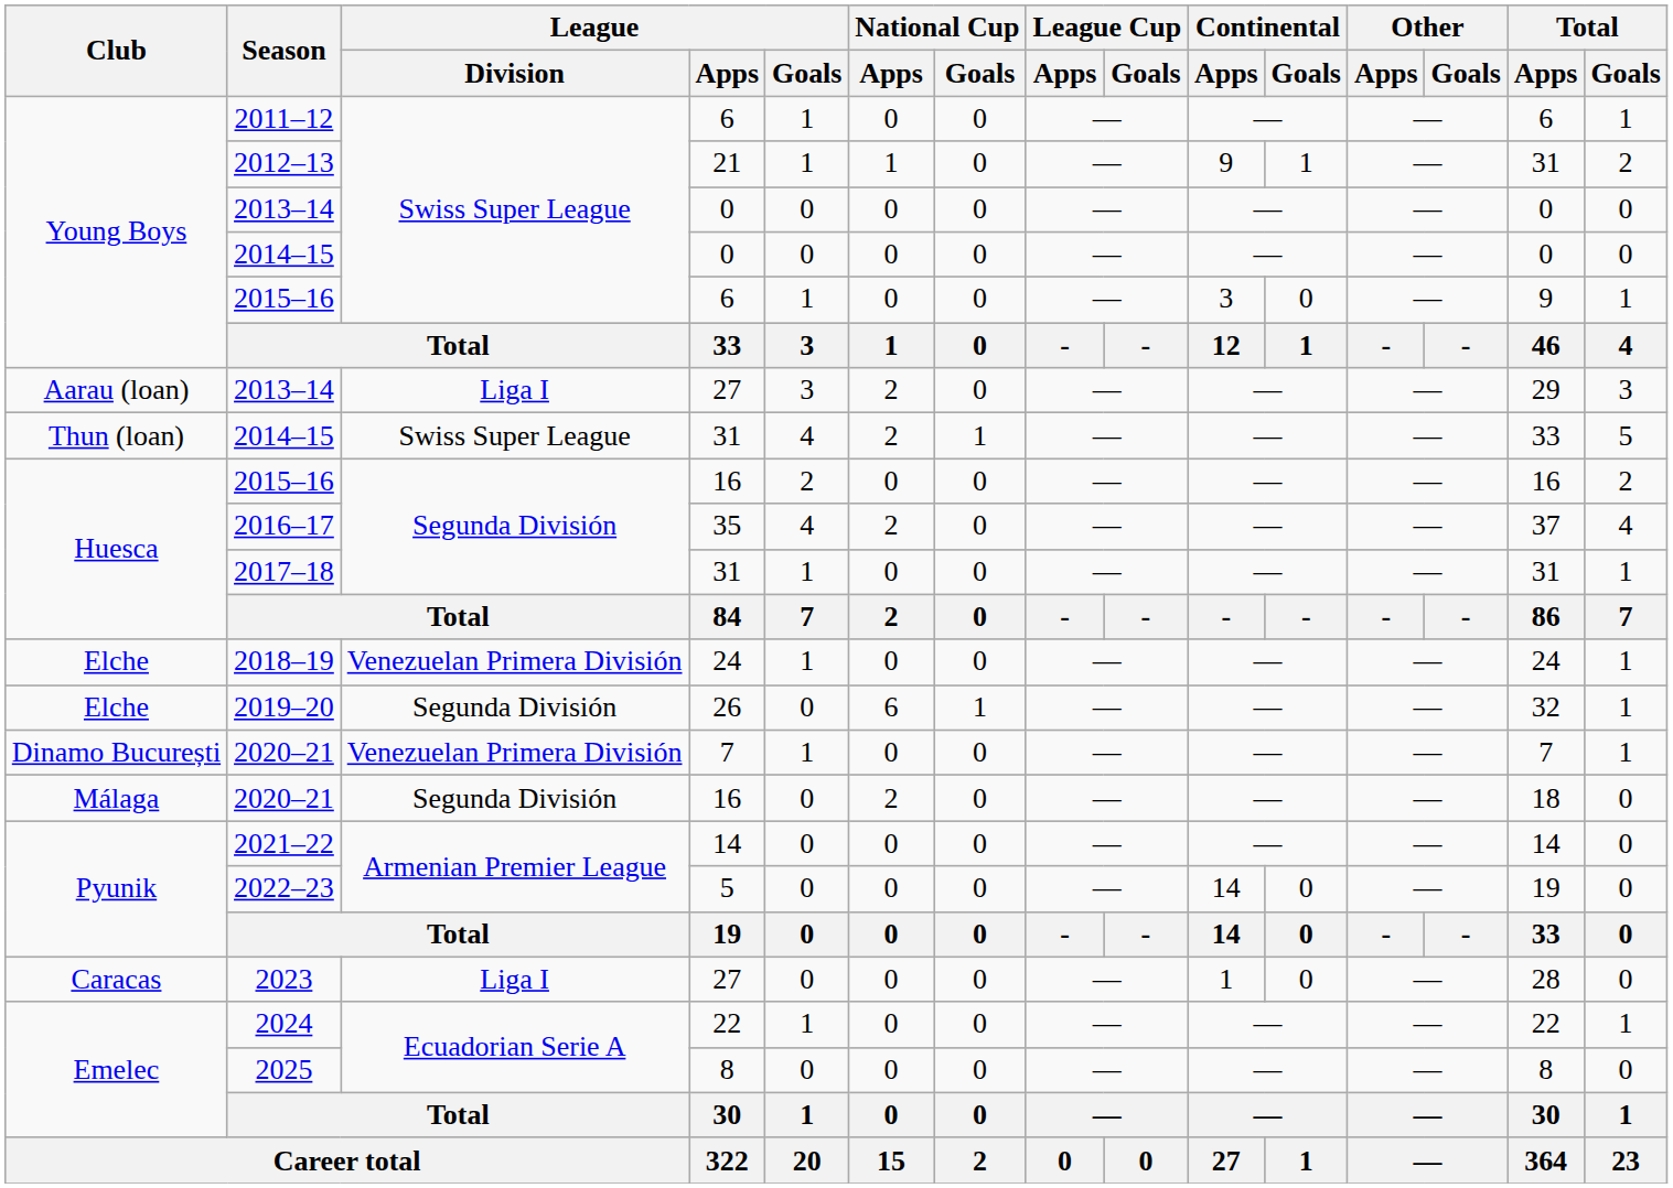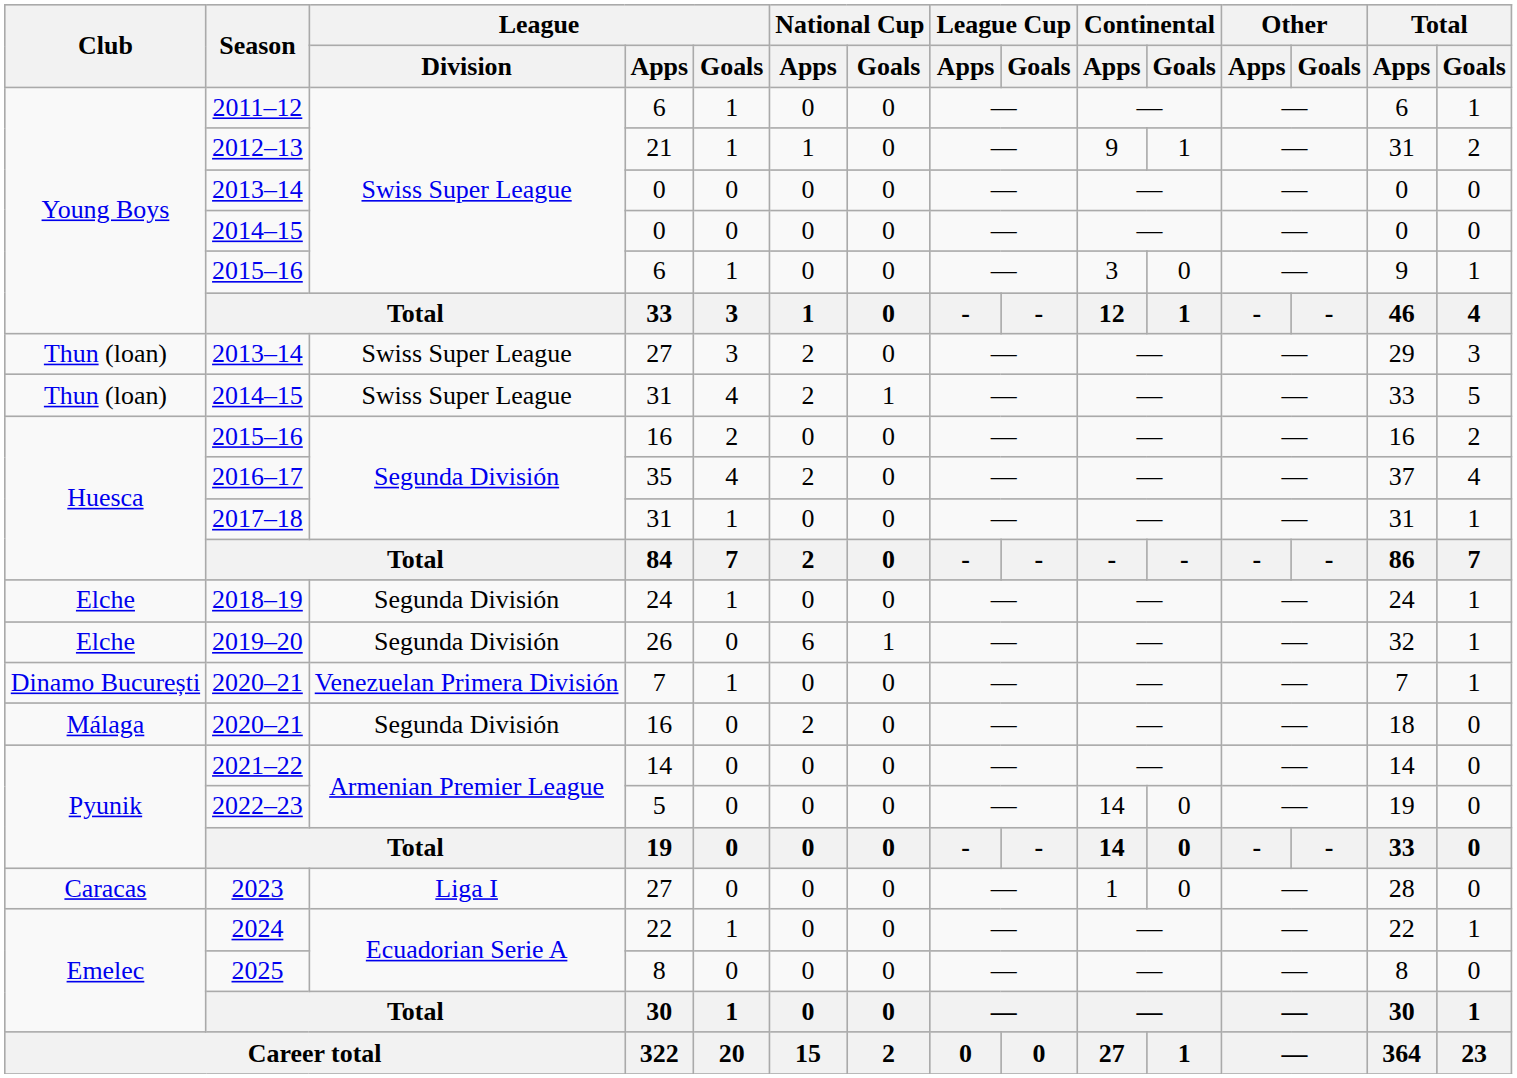 <table class="wikitable" style="text-align:center">
 <tr>
 <th rowspan="2">Club</th>
 <th rowspan="2">Season</th>
 <th colspan="3">League</th>
 <th colspan="2">National Cup</th>
 <th colspan="2">League Cup</th>
 <th colspan="2">Continental</th>
 <th colspan="2">Other</th>
 <th colspan="2">Total</th>
 </tr>
 <tr>
 <th>Division</th>
 <th>Apps</th>
 <th>Goals</th>
 <th>Apps</th>
 <th>Goals</th>
 <th>Apps</th>
 <th>Goals</th>
 <th>Apps</th>
 <th>Goals</th>
 <th>Apps</th>
 <th>Goals</th>
 <th>Apps</th>
 <th>Goals</th>
 </tr>
 <tr>
 <td rowspan="6"><a href='#'>Young Boys</a></td>
 <td><a href='#'>2011–12</a></td>
 <td rowspan="5"><a href='#'>Swiss Super League</a></td>
 <td>6</td>
 <td>1</td>
 <td>0</td>
 <td>0</td>
 <td colspan="2">—</td>
 <td colspan="2">—</td>
 <td colspan="2">—</td>
 <td>6</td>
 <td>1</td>
 </tr>
 <tr>
 <td><a href='#'>2012–13</a></td>
 <td>21</td>
 <td>1</td>
 <td>1</td>
 <td>0</td>
 <td colspan="2">—</td>
 <td>9</td>
 <td>1</td>
 <td colspan="2">—</td>
 <td>31</td>
 <td>2</td>
 </tr>
 <tr>
 <td><a href='#'>2013–14</a></td>
 <td>0</td>
 <td>0</td>
 <td>0</td>
 <td>0</td>
 <td colspan="2">—</td>
 <td colspan="2">—</td>
 <td colspan="2">—</td>
 <td>0</td>
 <td>0</td>
 </tr>
 <tr>
 <td><a href='#'>2014–15</a></td>
 <td>0</td>
 <td>0</td>
 <td>0</td>
 <td>0</td>
 <td colspan="2">—</td>
 <td colspan="2">—</td>
 <td colspan="2">—</td>
 <td>0</td>
 <td>0</td>
 </tr>
 <tr>
 <td><a href='#'>2015–16</a></td>
 <td>6</td>
 <td>1</td>
 <td>0</td>
 <td>0</td>
 <td colspan="2">—</td>
 <td>3</td>
 <td>0</td>
 <td colspan="2">—</td>
 <td>9</td>
 <td>1</td>
 </tr>
 <tr>
 <th colspan="2">Total</th>
 <th>33</th>
 <th>3</th>
 <th>1</th>
 <th>0</th>
 <th>-</th>
 <th>-</th>
 <th>12</th>
 <th>1</th>
 <th>-</th>
 <th>-</th>
 <th>46</th>
 <th>4</th>
 </tr>
 <tr>
-<td><a href='#'>Aarau</a> (loan)</td>
+<td><a href='#'>Thun</a> (loan)</td>
 <td><a href='#'>2013–14</a></td>
-<td><a href='#'>Liga I</a></td>
+<td>Swiss Super League</td>
 <td>27</td>
 <td>3</td>
 <td>2</td>
 <td>0</td>
 <td colspan="2">—</td>
 <td colspan="2">—</td>
 <td colspan="2">—</td>
 <td>29</td>
 <td>3</td>
 </tr>
 <tr>
 <td><a href='#'>Thun</a> (loan)</td>
 <td><a href='#'>2014–15</a></td>
 <td>Swiss Super League</td>
 <td>31</td>
 <td>4</td>
 <td>2</td>
 <td>1</td>
 <td colspan="2">—</td>
 <td colspan="2">—</td>
 <td colspan="2">—</td>
 <td>33</td>
 <td>5</td>
 </tr>
 <tr>
 <td rowspan="4"><a href='#'>Huesca</a></td>
 <td><a href='#'>2015–16</a></td>
 <td rowspan="3"><a href='#'>Segunda División</a></td>
 <td>16</td>
 <td>2</td>
 <td>0</td>
 <td>0</td>
 <td colspan="2">—</td>
 <td colspan="2">—</td>
 <td colspan="2">—</td>
 <td>16</td>
 <td>2</td>
 </tr>
 <tr>
 <td><a href='#'>2016–17</a></td>
 <td>35</td>
 <td>4</td>
 <td>2</td>
 <td>0</td>
 <td colspan="2">—</td>
 <td colspan="2">—</td>
 <td colspan="2">—</td>
 <td>37</td>
 <td>4</td>
 </tr>
 <tr>
 <td><a href='#'>2017–18</a></td>
 <td>31</td>
 <td>1</td>
 <td>0</td>
 <td>0</td>
 <td colspan="2">—</td>
 <td colspan="2">—</td>
 <td colspan="2">—</td>
 <td>31</td>
 <td>1</td>
 </tr>
 <tr>
 <th colspan="2">Total</th>
 <th>84</th>
 <th>7</th>
 <th>2</th>
 <th>0</th>
 <th>-</th>
 <th>-</th>
 <th>-</th>
 <th>-</th>
 <th>-</th>
 <th>-</th>
 <th>86</th>
 <th>7</th>
 </tr>
 <tr>
 <td><a href='#'>Elche</a></td>
 <td><a href='#'>2018–19</a></td>
-<td><a href='#'>Venezuelan Primera División</a></td>
+<td>Segunda División</td>
 <td>24</td>
 <td>1</td>
 <td>0</td>
 <td>0</td>
 <td colspan="2">—</td>
 <td colspan="2">—</td>
 <td colspan="2">—</td>
 <td>24</td>
 <td>1</td>
 </tr>
 <tr>
 <td><a href='#'>Elche</a></td>
 <td><a href='#'>2019–20</a></td>
 <td>Segunda División</td>
 <td>26</td>
 <td>0</td>
 <td>6</td>
 <td>1</td>
 <td colspan="2">—</td>
 <td colspan="2">—</td>
 <td colspan="2">—</td>
 <td>32</td>
 <td>1</td>
 </tr>
 <tr>
 <td><a href='#'>Dinamo București</a></td>
 <td><a href='#'>2020–21</a></td>
 <td><a href='#'>Venezuelan Primera División</a></td>
 <td>7</td>
 <td>1</td>
 <td>0</td>
 <td>0</td>
 <td colspan="2">—</td>
 <td colspan="2">—</td>
 <td colspan="2">—</td>
 <td>7</td>
 <td>1</td>
 </tr>
 <tr>
 <td><a href='#'>Málaga</a></td>
 <td><a href='#'>2020–21</a></td>
 <td>Segunda División</td>
 <td>16</td>
 <td>0</td>
 <td>2</td>
 <td>0</td>
 <td colspan="2">—</td>
 <td colspan="2">—</td>
 <td colspan="2">—</td>
 <td>18</td>
 <td>0</td>
 </tr>
 <tr>
 <td rowspan="3"><a href='#'>Pyunik</a></td>
 <td><a href='#'>2021–22</a></td>
 <td rowspan="2"><a href='#'>Armenian Premier League</a></td>
 <td>14</td>
 <td>0</td>
 <td>0</td>
 <td>0</td>
 <td colspan="2">—</td>
 <td colspan="2">—</td>
 <td colspan="2">—</td>
 <td>14</td>
 <td>0</td>
 </tr>
 <tr>
 <td><a href='#'>2022–23</a></td>
 <td>5</td>
 <td>0</td>
 <td>0</td>
 <td>0</td>
 <td colspan="2">—</td>
 <td>14</td>
 <td>0</td>
 <td colspan="2">—</td>
 <td>19</td>
 <td>0</td>
 </tr>
 <tr>
 <th colspan="2">Total</th>
 <th>19</th>
 <th>0</th>
 <th>0</th>
 <th>0</th>
 <th>-</th>
 <th>-</th>
 <th>14</th>
 <th>0</th>
 <th>-</th>
 <th>-</th>
 <th>33</th>
 <th>0</th>
 </tr>
 <tr>
 <td><a href='#'>Caracas</a></td>
 <td><a href='#'>2023</a></td>
 <td><a href='#'>Liga I</a></td>
 <td>27</td>
 <td>0</td>
 <td>0</td>
 <td>0</td>
 <td colspan="2">—</td>
 <td>1</td>
 <td>0</td>
 <td colspan="2">—</td>
 <td>28</td>
 <td>0</td>
 </tr>
 <tr>
 <td rowspan="3"><a href='#'>Emelec</a></td>
 <td><a href='#'>2024</a></td>
 <td rowspan="2"><a href='#'>Ecuadorian Serie A</a></td>
 <td>22</td>
 <td>1</td>
 <td>0</td>
 <td>0</td>
 <td colspan="2">—</td>
 <td colspan="2">—</td>
 <td colspan="2">—</td>
 <td>22</td>
 <td>1</td>
 </tr>
 <tr>
 <td><a href='#'>2025</a></td>
 <td>8</td>
 <td>0</td>
 <td>0</td>
 <td>0</td>
 <td colspan="2">—</td>
 <td colspan="2">—</td>
 <td colspan="2">—</td>
 <td>8</td>
 <td>0</td>
 </tr>
 <tr>
 <th colspan="2">Total</th>
 <th>30</th>
 <th>1</th>
 <th>0</th>
 <th>0</th>
 <th colspan="2">—</th>
 <th colspan="2">—</th>
 <th colspan="2">—</th>
 <th>30</th>
 <th>1</th>
 </tr>
 <tr>
 <th colspan="3">Career total</th>
 <th>322</th>
 <th>20</th>
 <th>15</th>
 <th>2</th>
 <th>0</th>
 <th>0</th>
 <th>27</th>
 <th>1</th>
 <th colspan="2">—</th>
 <th>364</th>
 <th>23</th>
 </tr>
 </table>
